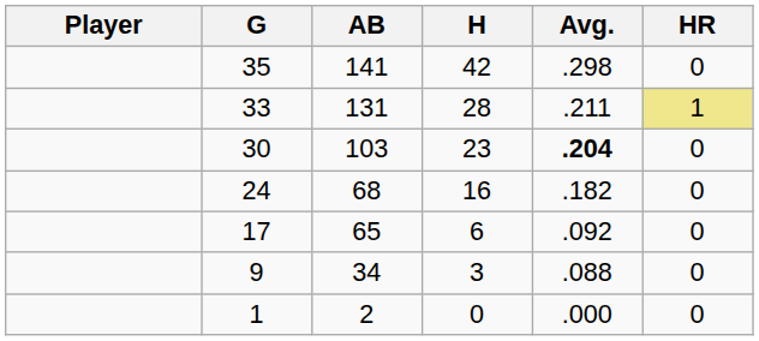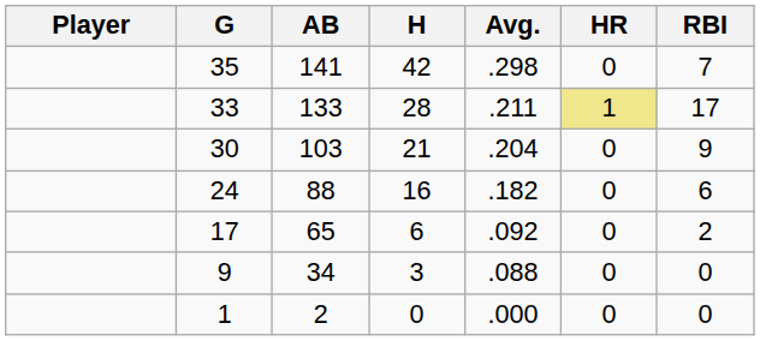 <table class="wikitable sortable">
 <tr>
 <th bgcolor="#DDDDFF" width="16%">Player</th>
 <th bgcolor="#DDDDFF" width="9%">G</th>
 <th bgcolor="#DDDDFF" width="9%">AB</th>
 <th bgcolor="#DDDDFF" width="9%">H</th>
 <th bgcolor="#DDDDFF" width="9%">Avg.</th>
 <th bgcolor="#DDDDFF" width="9%">HR</th>
+<th bgcolor="#DDDDFF" width="9%">RBI</th>
 </tr>
 <tr align="center">
 <td></td>
 <td>35</td>
 <td>141</td>
 <td>42</td>
 <td>.298</td>
 <td>0</td>
+<td>7</td>
 </tr>
 <tr align="center">
 <td></td>
 <td>33</td>
-<td>131</td>
+<td>133</td>
 <td>28</td>
 <td>.211</td>
 <td style="background: khaki;">1</td>
+<td>17</td>
 </tr>
 <tr align="center">
 <td></td>
 <td>30</td>
 <td>103</td>
-<td>23</td>
-<td><strong>.204</strong></td>
+<td>21</td>
+<td>.204</td>
 <td>0</td>
+<td>9</td>
 </tr>
 <tr align="center">
 <td></td>
 <td>24</td>
-<td>68</td>
+<td>88</td>
 <td>16</td>
 <td>.182</td>
 <td>0</td>
+<td>6</td>
 </tr>
 <tr align="center">
 <td></td>
 <td>17</td>
 <td>65</td>
 <td>6</td>
 <td>.092</td>
 <td>0</td>
+<td>2</td>
 </tr>
 <tr align="center">
 <td></td>
 <td>9</td>
 <td>34</td>
 <td>3</td>
 <td>.088</td>
+<td>0</td>
 <td>0</td>
 </tr>
 <tr align="center">
 <td></td>
 <td>1</td>
 <td>2</td>
 <td>0</td>
 <td>.000</td>
 <td>0</td>
+<td>0</td>
 </tr>
 </table>
